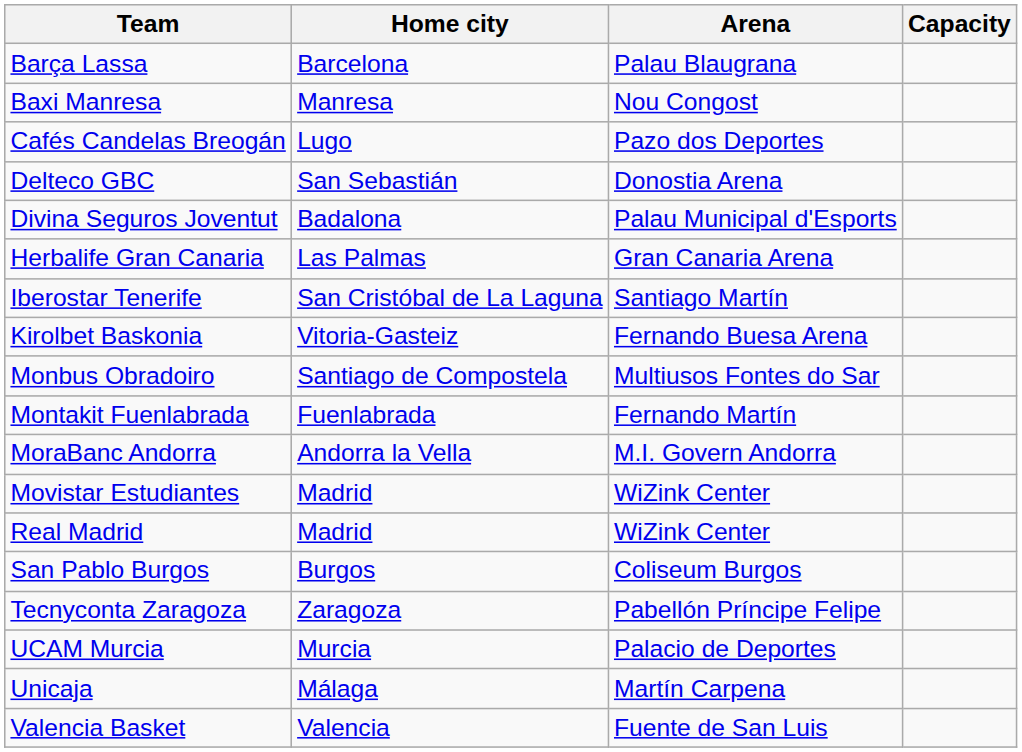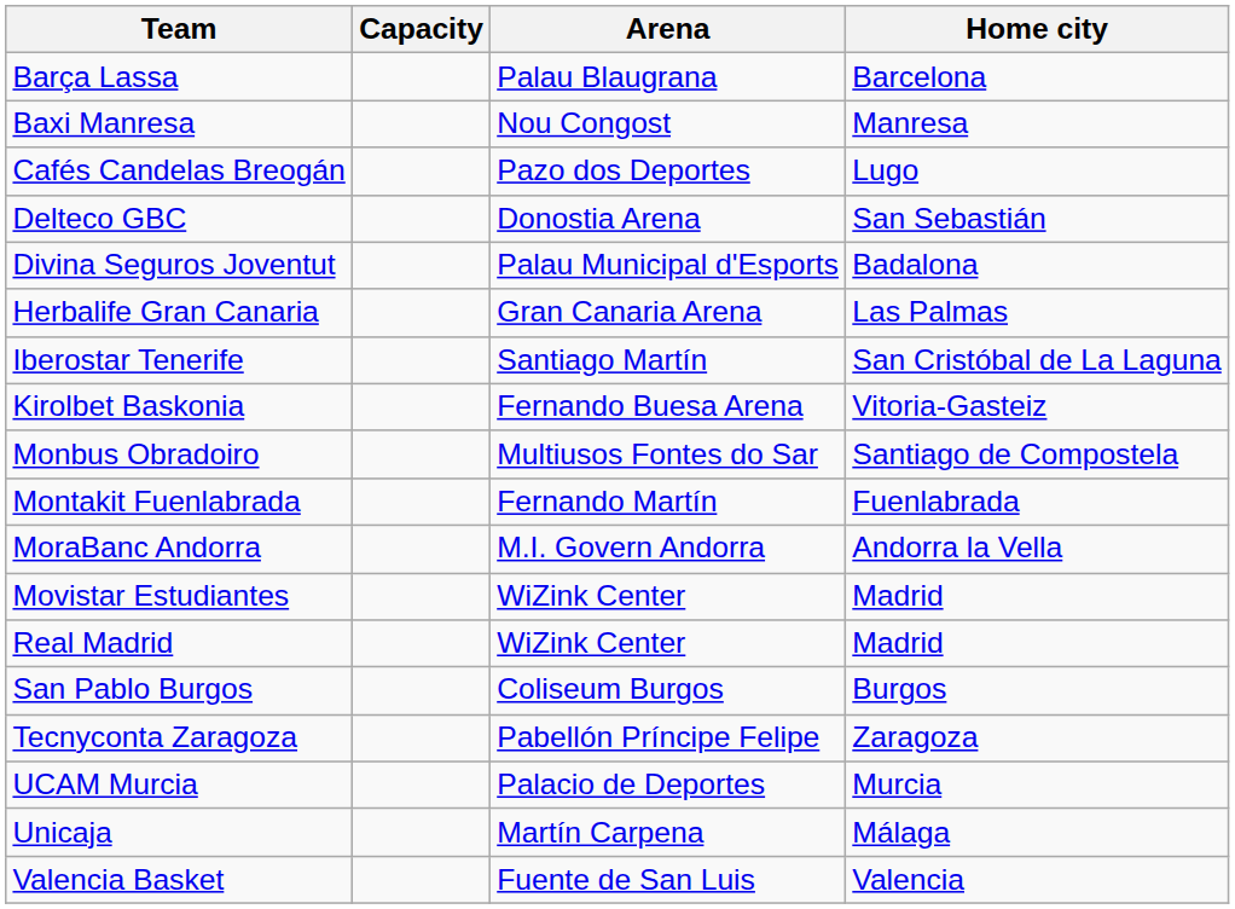 <table class="wikitable sortable">
 <tr>
 <th>Team</th>
+<th>Capacity</th>
+<th>Arena</th>
 <th>Home city</th>
-<th>Arena</th>
-<th>Capacity</th>
 </tr>
 <tr>
 <td><a href='#'>Barça Lassa</a></td>
+<td style="text-align:center"></td>
+<td><a href='#'>Palau Blaugrana</a></td>
 <td><a href='#'>Barcelona</a></td>
-<td><a href='#'>Palau Blaugrana</a></td>
-<td style="text-align:center"></td>
 </tr>
 <tr>
 <td><a href='#'>Baxi Manresa</a></td>
+<td style="text-align:center"></td>
+<td><a href='#'>Nou Congost</a></td>
 <td><a href='#'>Manresa</a></td>
-<td><a href='#'>Nou Congost</a></td>
-<td style="text-align:center"></td>
 </tr>
 <tr>
 <td><a href='#'>Cafés Candelas Breogán</a></td>
+<td style="text-align:center"></td>
+<td><a href='#'>Pazo dos Deportes</a></td>
 <td><a href='#'>Lugo</a></td>
-<td><a href='#'>Pazo dos Deportes</a></td>
-<td style="text-align:center"></td>
 </tr>
 <tr>
 <td><a href='#'>Delteco GBC</a></td>
+<td style="text-align:center"></td>
+<td><a href='#'>Donostia Arena</a></td>
 <td><a href='#'>San Sebastián</a></td>
-<td><a href='#'>Donostia Arena</a></td>
-<td style="text-align:center"></td>
 </tr>
 <tr>
 <td><a href='#'>Divina Seguros Joventut</a></td>
+<td style="text-align:center"></td>
+<td><a href='#'>Palau Municipal d'Esports</a></td>
 <td><a href='#'>Badalona</a></td>
-<td><a href='#'>Palau Municipal d'Esports</a></td>
-<td style="text-align:center"></td>
 </tr>
 <tr>
 <td><a href='#'>Herbalife Gran Canaria</a></td>
+<td style="text-align:center"></td>
+<td><a href='#'>Gran Canaria Arena</a></td>
 <td><a href='#'>Las Palmas</a></td>
-<td><a href='#'>Gran Canaria Arena</a></td>
-<td style="text-align:center"></td>
 </tr>
 <tr>
 <td><a href='#'>Iberostar Tenerife</a></td>
+<td style="text-align:center"></td>
+<td><a href='#'>Santiago Martín</a></td>
 <td><a href='#'>San Cristóbal de La Laguna</a></td>
-<td><a href='#'>Santiago Martín</a></td>
-<td style="text-align:center"></td>
 </tr>
 <tr>
 <td><a href='#'>Kirolbet Baskonia</a></td>
+<td style="text-align:center"></td>
+<td><a href='#'>Fernando Buesa Arena</a></td>
 <td><a href='#'>Vitoria-Gasteiz</a></td>
-<td><a href='#'>Fernando Buesa Arena</a></td>
-<td style="text-align:center"></td>
 </tr>
 <tr>
 <td><a href='#'>Monbus Obradoiro</a></td>
+<td style="text-align:center"></td>
+<td><a href='#'>Multiusos Fontes do Sar</a></td>
 <td><a href='#'>Santiago de Compostela</a></td>
-<td><a href='#'>Multiusos Fontes do Sar</a></td>
-<td style="text-align:center"></td>
 </tr>
 <tr>
 <td><a href='#'>Montakit Fuenlabrada</a></td>
+<td style="text-align:center"></td>
+<td><a href='#'>Fernando Martín</a></td>
 <td><a href='#'>Fuenlabrada</a></td>
-<td><a href='#'>Fernando Martín</a></td>
-<td style="text-align:center"></td>
 </tr>
 <tr>
 <td><a href='#'>MoraBanc Andorra</a></td>
+<td style="text-align:center"></td>
+<td><a href='#'>M.I. Govern Andorra</a></td>
 <td><a href='#'>Andorra la Vella</a></td>
-<td><a href='#'>M.I. Govern Andorra</a></td>
-<td style="text-align:center"></td>
 </tr>
 <tr>
 <td><a href='#'>Movistar Estudiantes</a></td>
+<td style="text-align:center"></td>
+<td><a href='#'>WiZink Center</a></td>
 <td><a href='#'>Madrid</a></td>
-<td><a href='#'>WiZink Center</a></td>
-<td style="text-align:center"></td>
 </tr>
 <tr>
 <td><a href='#'>Real Madrid</a></td>
+<td style="text-align:center"></td>
+<td><a href='#'>WiZink Center</a></td>
 <td><a href='#'>Madrid</a></td>
-<td><a href='#'>WiZink Center</a></td>
-<td style="text-align:center"></td>
 </tr>
 <tr>
 <td><a href='#'>San Pablo Burgos</a></td>
+<td align="center"></td>
+<td><a href='#'>Coliseum Burgos</a></td>
 <td><a href='#'>Burgos</a></td>
-<td><a href='#'>Coliseum Burgos</a></td>
-<td align="center"></td>
 </tr>
 <tr>
 <td><a href='#'>Tecnyconta Zaragoza</a></td>
+<td style="text-align:center"></td>
+<td><a href='#'>Pabellón Príncipe Felipe</a></td>
 <td><a href='#'>Zaragoza</a></td>
-<td><a href='#'>Pabellón Príncipe Felipe</a></td>
-<td style="text-align:center"></td>
 </tr>
 <tr>
 <td><a href='#'>UCAM Murcia</a></td>
+<td style="text-align:center"></td>
+<td><a href='#'>Palacio de Deportes</a></td>
 <td><a href='#'>Murcia</a></td>
-<td><a href='#'>Palacio de Deportes</a></td>
-<td style="text-align:center"></td>
 </tr>
 <tr>
 <td><a href='#'>Unicaja</a></td>
+<td style="text-align:center"></td>
+<td><a href='#'>Martín Carpena</a></td>
 <td><a href='#'>Málaga</a></td>
-<td><a href='#'>Martín Carpena</a></td>
-<td style="text-align:center"></td>
 </tr>
 <tr>
 <td><a href='#'>Valencia Basket</a></td>
+<td style="text-align:center"></td>
+<td><a href='#'>Fuente de San Luis</a></td>
 <td><a href='#'>Valencia</a></td>
-<td><a href='#'>Fuente de San Luis</a></td>
-<td style="text-align:center"></td>
 </tr>
 </table>
